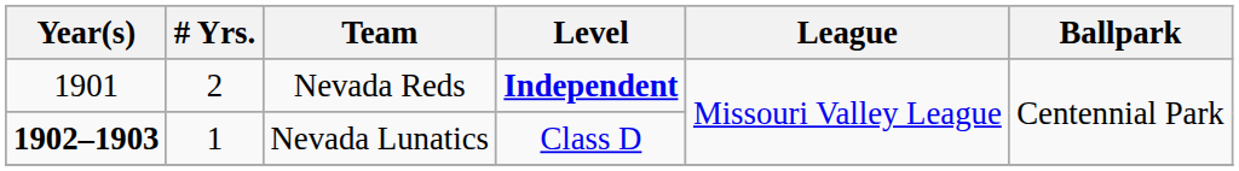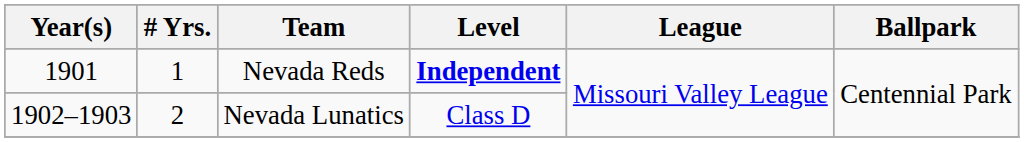 <table class="wikitable" style="text-align:center; font-size: 95%;">
 <tr>
 <th>Year(s)</th>
 <th># Yrs.</th>
 <th>Team</th>
 <th>Level</th>
 <th>League</th>
 <th>Ballpark</th>
 </tr>
 <tr>
 <td>1901</td>
-<td>2</td>
+<td>1</td>
 <td>Nevada Reds</td>
 <td><strong><a href='#'>Independent</a></strong></td>
 <td rowspan=2><a href='#'>Missouri Valley League</a></td>
 <td rowspan=2>Centennial Park</td>
 </tr>
 <tr>
-<td><strong>1902–1903</strong></td>
-<td>1</td>
+<td>1902–1903</td>
+<td>2</td>
 <td>Nevada Lunatics</td>
 <td><a href='#'>Class D</a></td>
 </tr>
 <tr>
 </tr>
 </table>
